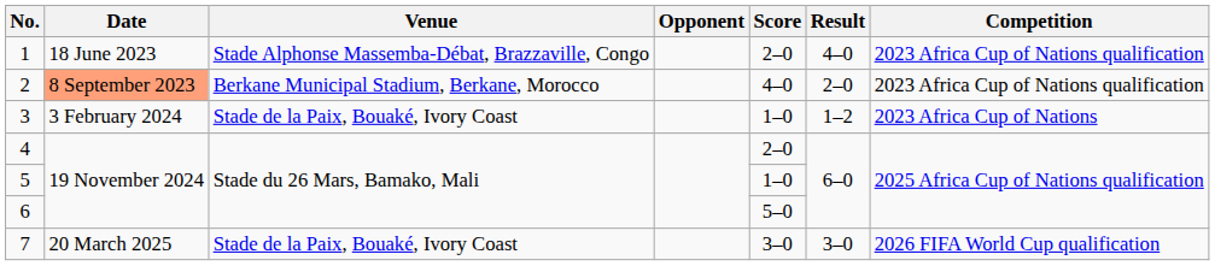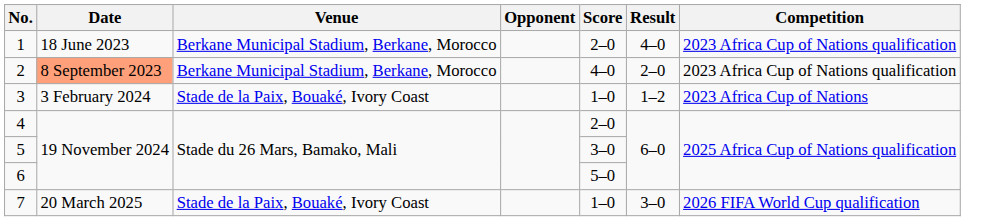 <table class="wikitable sortable">
 <tr>
 <th scope="col">No.</th>
 <th scope="col">Date</th>
 <th scope="col">Venue</th>
 <th scope="col">Opponent</th>
 <th scope="col">Score</th>
 <th scope="col">Result</th>
 <th scope="col">Competition</th>
 </tr>
 <tr>
 <td align="center">1</td>
 <td>18 June 2023</td>
-<td><a href='#'>Stade Alphonse Massemba-Débat</a>, <a href='#'>Brazzaville</a>, Congo</td>
+<td><a href='#'>Berkane Municipal Stadium</a>, <a href='#'>Berkane</a>, Morocco</td>
 <td></td>
 <td align="center">2–0</td>
 <td align="center">4–0</td>
 <td><a href='#'>2023 Africa Cup of Nations qualification</a></td>
 </tr>
 <tr>
 <td align="center">2</td>
 <td style="background: lightsalmon;">8 September 2023</td>
 <td><a href='#'>Berkane Municipal Stadium</a>, <a href='#'>Berkane</a>, Morocco</td>
 <td></td>
 <td align="center">4–0</td>
 <td align="center">2–0</td>
 <td>2023 Africa Cup of Nations qualification</td>
 </tr>
 <tr>
 <td align="center">3</td>
 <td>3 February 2024</td>
 <td><a href='#'>Stade de la Paix</a>, <a href='#'>Bouaké</a>, Ivory Coast</td>
 <td></td>
 <td align="center">1–0</td>
 <td align="center">1–2 </td>
 <td><a href='#'>2023 Africa Cup of Nations</a></td>
 </tr>
 <tr>
 <td align="center">4</td>
 <td rowspan="3">19 November 2024</td>
 <td rowspan="3">Stade du 26 Mars, Bamako, Mali</td>
 <td rowspan="3"></td>
 <td align="center">2–0</td>
 <td rowspan="3" align="center">6–0</td>
 <td rowspan="3"><a href='#'>2025 Africa Cup of Nations qualification</a></td>
 </tr>
 <tr>
 <td align="center">5</td>
-<td align="center">1–0</td>
+<td align="center">3–0</td>
 </tr>
 <tr>
 <td align="center">6</td>
 <td align="center">5–0</td>
 </tr>
 <tr>
 <td align="center">7</td>
 <td>20 March 2025</td>
 <td><a href='#'>Stade de la Paix</a>, <a href='#'>Bouaké</a>, Ivory Coast</td>
 <td></td>
-<td align="center">3–0</td>
+<td align="center">1–0</td>
 <td align="center">3–0</td>
 <td><a href='#'>2026 FIFA World Cup qualification</a></td>
 </tr>
 </table>
